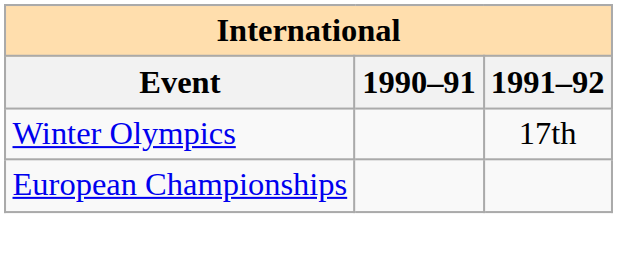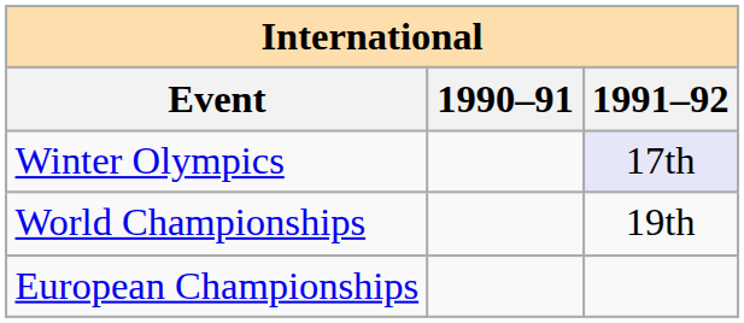 <table class="wikitable" style="text-align:center">
 <tr>
 <th style="background-color: #ffdead; " colspan=3 align=center>International</th>
 </tr>
 <tr>
 <th>Event</th>
 <th>1990–91</th>
 <th>1991–92</th>
 </tr>
 <tr>
 <td align=left><a href='#'>Winter Olympics</a></td>
 <td></td>
-<td>17th</td>
+<td style="background: lavender;">17th</td>
+</tr>
+<tr>
+<td align=left><a href='#'>World Championships</a></td>
+<td></td>
+<td>19th</td>
 </tr>
 <tr>
 <td align=left><a href='#'>European Championships</a></td>
 <td></td>
 </tr>
 </table>
